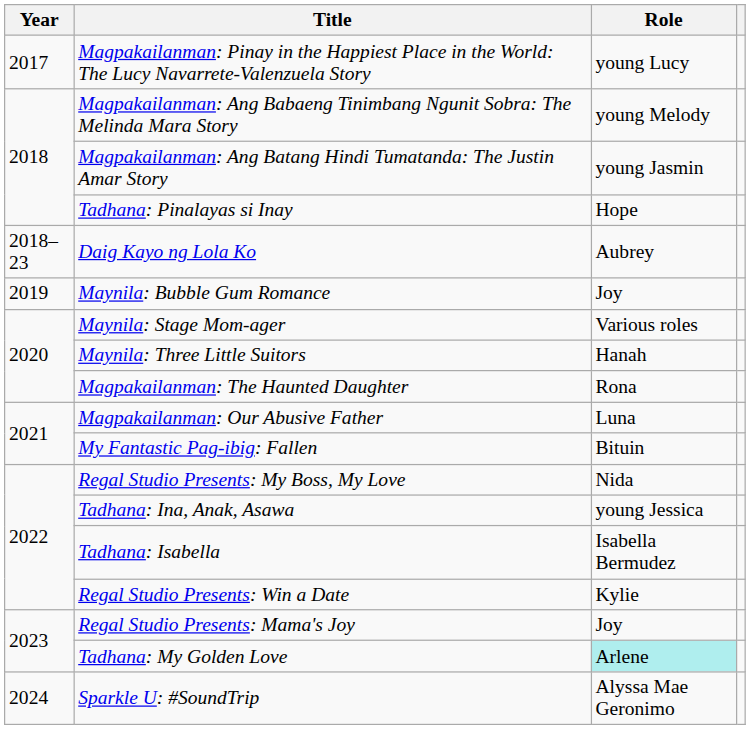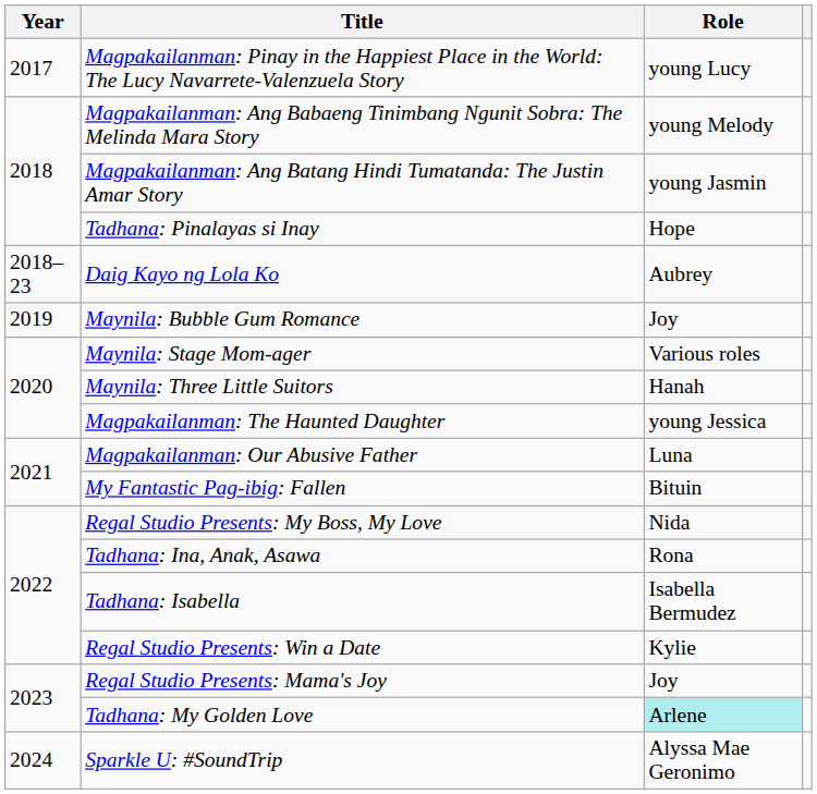 <table class="wikitable sortable plainrowheaders">
 <tr>
 <th>Year</th>
 <th>Title</th>
 <th>Role</th>
 <th></th>
 </tr>
 <tr>
 <td>2017</td>
 <td><em><a href='#'>Magpakailanman</a>: Pinay in the Happiest Place in the World: The Lucy Navarrete-Valenzuela Story</em></td>
 <td>young Lucy</td>
 <td></td>
 </tr>
 <tr>
 <td rowspan="3">2018</td>
 <td><em><a href='#'>Magpakailanman</a>: Ang Babaeng Tinimbang Ngunit Sobra: The Melinda Mara Story</em></td>
 <td>young Melody</td>
 <td></td>
 </tr>
 <tr>
 <td><em><a href='#'>Magpakailanman</a>: Ang Batang Hindi Tumatanda: The Justin Amar Story</em></td>
 <td>young Jasmin</td>
 <td></td>
 </tr>
 <tr>
 <td><em><a href='#'>Tadhana</a>: Pinalayas si Inay</em></td>
 <td>Hope</td>
 <td></td>
 </tr>
 <tr>
 <td>2018–23</td>
 <td><em><a href='#'>Daig Kayo ng Lola Ko</a></em></td>
 <td>Aubrey</td>
 <td></td>
 </tr>
 <tr>
 <td>2019</td>
 <td><em><a href='#'>Maynila</a>: Bubble Gum Romance</em></td>
 <td>Joy</td>
 <td></td>
 </tr>
 <tr>
 <td rowspan="3">2020</td>
 <td><em><a href='#'>Maynila</a>: Stage Mom-ager</em></td>
 <td>Various roles</td>
 <td></td>
 </tr>
 <tr>
 <td><em><a href='#'>Maynila</a>: Three Little Suitors</em></td>
 <td>Hanah</td>
 <td></td>
 </tr>
 <tr>
 <td><em><a href='#'>Magpakailanman</a>: The Haunted Daughter</em></td>
-<td>Rona</td>
+<td>young Jessica</td>
 <td></td>
 </tr>
 <tr>
 <td rowspan="2">2021</td>
 <td><em><a href='#'>Magpakailanman</a>: Our Abusive Father</em></td>
 <td>Luna</td>
 <td></td>
 </tr>
 <tr>
 <td><em><a href='#'>My Fantastic Pag-ibig</a>: Fallen</em></td>
 <td>Bituin</td>
 <td></td>
 </tr>
 <tr>
 <td rowspan="4">2022</td>
 <td><em><a href='#'>Regal Studio Presents</a>: My Boss, My Love</em></td>
 <td>Nida</td>
 <td></td>
 </tr>
 <tr>
 <td><em><a href='#'>Tadhana</a>: Ina, Anak, Asawa</em></td>
-<td>young Jessica</td>
+<td>Rona</td>
 <td></td>
 </tr>
 <tr>
 <td><em><a href='#'>Tadhana</a>: Isabella</em></td>
 <td>Isabella Bermudez</td>
 <td></td>
 </tr>
 <tr>
 <td><em><a href='#'>Regal Studio Presents</a>: Win a Date</em></td>
 <td>Kylie</td>
 <td></td>
 </tr>
 <tr>
 <td rowspan="2">2023</td>
 <td><em><a href='#'>Regal Studio Presents</a>: Mama's Joy</em></td>
 <td>Joy</td>
 <td></td>
 </tr>
 <tr>
 <td><em><a href='#'>Tadhana</a>: My Golden Love</em></td>
 <td style="background: paleturquoise;">Arlene</td>
 <td></td>
 </tr>
 <tr>
 <td>2024</td>
 <td><em><a href='#'>Sparkle U</a>: #SoundTrip</em></td>
 <td>Alyssa Mae Geronimo</td>
 <td></td>
 </tr>
 </table>
